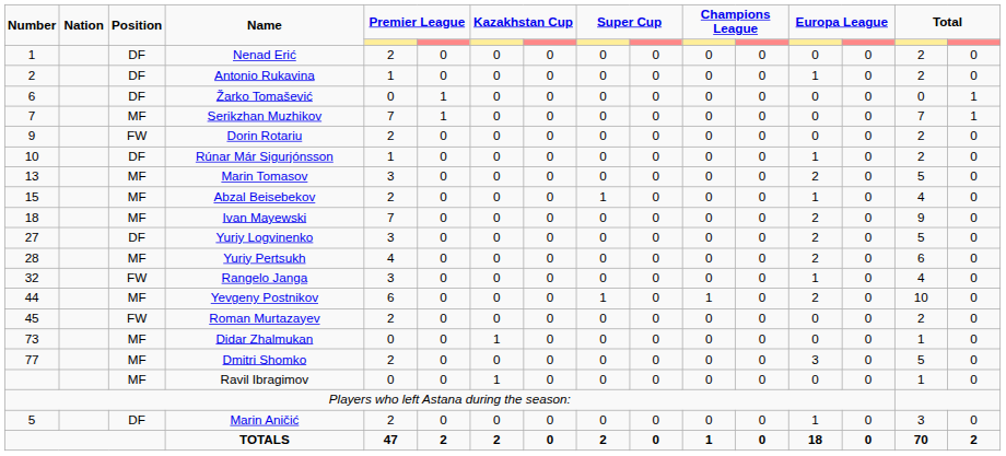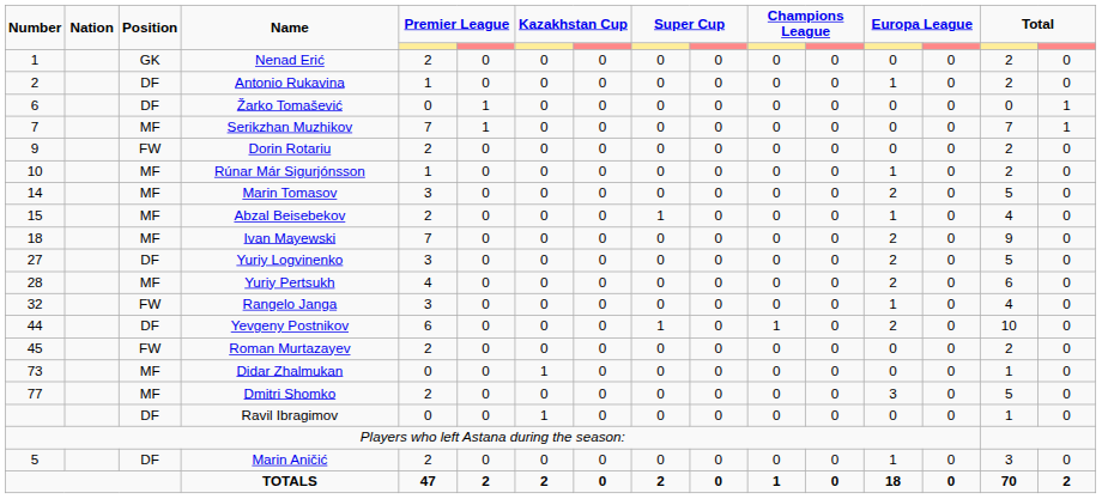 <table class="wikitable" style="text-align:center;">
 <tr>
 <td rowspan="2"  style="width:5%; text-align:center;"><strong>Number</strong></td>
 <td rowspan="2"  style="width:5%; text-align:center;"><strong>Nation</strong></td>
 <td rowspan="2"  style="width:5%; text-align:center;"><strong>Position</strong></td>
 <td rowspan="2"  style="width:20%; text-align:center;"><strong>Name</strong></td>
 <td colspan="2" style="text-align:center;"><strong><a href='#'>Premier League</a></strong></td>
 <td colspan="2" style="text-align:center;"><strong><a href='#'>Kazakhstan Cup</a></strong></td>
 <td colspan="2" style="text-align:center;"><strong><a href='#'>Super Cup</a></strong></td>
 <td colspan="2" style="text-align:center;"><strong><a href='#'>Champions League</a></strong></td>
 <td colspan="2" style="text-align:center;"><strong><a href='#'>Europa League</a></strong></td>
 <td colspan="2" style="text-align:center;"><strong>Total</strong></td>
 </tr>
 <tr>
 <th style="width:60px; background:#fe9;"></th>
 <th style="width:60px; background:#ff8888;"></th>
 <th style="width:60px; background:#fe9;"></th>
 <th style="width:60px; background:#ff8888;"></th>
 <th style="width:60px; background:#fe9;"></th>
 <th style="width:60px; background:#ff8888;"></th>
 <th style="width:60px; background:#fe9;"></th>
 <th style="width:60px; background:#ff8888;"></th>
 <th style="width:60px; background:#fe9;"></th>
 <th style="width:60px; background:#ff8888;"></th>
 <th style="width:60px; background:#fe9;"></th>
 <th style="width:60px; background:#ff8888;"></th>
 </tr>
 <tr>
 <td>1</td>
 <td></td>
-<td>DF</td>
+<td>GK</td>
 <td><a href='#'>Nenad Erić</a></td>
 <td>2</td>
 <td>0</td>
 <td>0</td>
 <td>0</td>
 <td>0</td>
 <td>0</td>
 <td>0</td>
 <td>0</td>
 <td>0</td>
 <td>0</td>
 <td>2</td>
 <td>0</td>
 </tr>
 <tr>
 <td>2</td>
 <td></td>
 <td>DF</td>
 <td><a href='#'>Antonio Rukavina</a></td>
 <td>1</td>
 <td>0</td>
 <td>0</td>
 <td>0</td>
 <td>0</td>
 <td>0</td>
 <td>0</td>
 <td>0</td>
 <td>1</td>
 <td>0</td>
 <td>2</td>
 <td>0</td>
 </tr>
 <tr>
 <td>6</td>
 <td></td>
 <td>DF</td>
 <td><a href='#'>Žarko Tomašević</a></td>
 <td>0</td>
 <td>1</td>
 <td>0</td>
 <td>0</td>
 <td>0</td>
 <td>0</td>
 <td>0</td>
 <td>0</td>
 <td>0</td>
 <td>0</td>
 <td>0</td>
 <td>1</td>
 </tr>
 <tr>
 <td>7</td>
 <td></td>
 <td>MF</td>
 <td><a href='#'>Serikzhan Muzhikov</a></td>
 <td>7</td>
 <td>1</td>
 <td>0</td>
 <td>0</td>
 <td>0</td>
 <td>0</td>
 <td>0</td>
 <td>0</td>
 <td>0</td>
 <td>0</td>
 <td>7</td>
 <td>1</td>
 </tr>
 <tr>
 <td>9</td>
 <td></td>
 <td>FW</td>
 <td><a href='#'>Dorin Rotariu</a></td>
 <td>2</td>
 <td>0</td>
 <td>0</td>
 <td>0</td>
 <td>0</td>
 <td>0</td>
 <td>0</td>
 <td>0</td>
 <td>0</td>
 <td>0</td>
 <td>2</td>
 <td>0</td>
 </tr>
 <tr>
 <td>10</td>
 <td></td>
-<td>DF</td>
+<td>MF</td>
 <td><a href='#'>Rúnar Már Sigurjónsson</a></td>
 <td>1</td>
 <td>0</td>
 <td>0</td>
 <td>0</td>
 <td>0</td>
 <td>0</td>
 <td>0</td>
 <td>0</td>
 <td>1</td>
 <td>0</td>
 <td>2</td>
 <td>0</td>
 </tr>
 <tr>
-<td>13</td>
+<td>14</td>
 <td></td>
 <td>MF</td>
 <td><a href='#'>Marin Tomasov</a></td>
 <td>3</td>
 <td>0</td>
 <td>0</td>
 <td>0</td>
 <td>0</td>
 <td>0</td>
 <td>0</td>
 <td>0</td>
 <td>2</td>
 <td>0</td>
 <td>5</td>
 <td>0</td>
 </tr>
 <tr>
 <td>15</td>
 <td></td>
 <td>MF</td>
 <td><a href='#'>Abzal Beisebekov</a></td>
 <td>2</td>
 <td>0</td>
 <td>0</td>
 <td>0</td>
 <td>1</td>
 <td>0</td>
 <td>0</td>
 <td>0</td>
 <td>1</td>
 <td>0</td>
 <td>4</td>
 <td>0</td>
 </tr>
 <tr>
 <td>18</td>
 <td></td>
 <td>MF</td>
 <td><a href='#'>Ivan Mayewski</a></td>
 <td>7</td>
 <td>0</td>
 <td>0</td>
 <td>0</td>
 <td>0</td>
 <td>0</td>
 <td>0</td>
 <td>0</td>
 <td>2</td>
 <td>0</td>
 <td>9</td>
 <td>0</td>
 </tr>
 <tr>
 <td>27</td>
 <td></td>
 <td>DF</td>
 <td><a href='#'>Yuriy Logvinenko</a></td>
 <td>3</td>
 <td>0</td>
 <td>0</td>
 <td>0</td>
 <td>0</td>
 <td>0</td>
 <td>0</td>
 <td>0</td>
 <td>2</td>
 <td>0</td>
 <td>5</td>
 <td>0</td>
 </tr>
 <tr>
 <td>28</td>
 <td></td>
 <td>MF</td>
 <td><a href='#'>Yuriy Pertsukh</a></td>
 <td>4</td>
 <td>0</td>
 <td>0</td>
 <td>0</td>
 <td>0</td>
 <td>0</td>
 <td>0</td>
 <td>0</td>
 <td>2</td>
 <td>0</td>
 <td>6</td>
 <td>0</td>
 </tr>
 <tr>
 <td>32</td>
 <td></td>
 <td>FW</td>
 <td><a href='#'>Rangelo Janga</a></td>
 <td>3</td>
 <td>0</td>
 <td>0</td>
 <td>0</td>
 <td>0</td>
 <td>0</td>
 <td>0</td>
 <td>0</td>
 <td>1</td>
 <td>0</td>
 <td>4</td>
 <td>0</td>
 </tr>
 <tr>
 <td>44</td>
 <td></td>
-<td>MF</td>
+<td>DF</td>
 <td><a href='#'>Yevgeny Postnikov</a></td>
 <td>6</td>
 <td>0</td>
 <td>0</td>
 <td>0</td>
 <td>1</td>
 <td>0</td>
 <td>1</td>
 <td>0</td>
 <td>2</td>
 <td>0</td>
 <td>10</td>
 <td>0</td>
 </tr>
 <tr>
 <td>45</td>
 <td></td>
 <td>FW</td>
 <td><a href='#'>Roman Murtazayev</a></td>
 <td>2</td>
 <td>0</td>
 <td>0</td>
 <td>0</td>
 <td>0</td>
 <td>0</td>
 <td>0</td>
 <td>0</td>
 <td>0</td>
 <td>0</td>
 <td>2</td>
 <td>0</td>
 </tr>
 <tr>
 <td>73</td>
 <td></td>
 <td>MF</td>
 <td><a href='#'>Didar Zhalmukan</a></td>
 <td>0</td>
 <td>0</td>
 <td>1</td>
 <td>0</td>
 <td>0</td>
 <td>0</td>
 <td>0</td>
 <td>0</td>
 <td>0</td>
 <td>0</td>
 <td>1</td>
 <td>0</td>
 </tr>
 <tr>
 <td>77</td>
 <td></td>
 <td>MF</td>
 <td><a href='#'>Dmitri Shomko</a></td>
 <td>2</td>
 <td>0</td>
 <td>0</td>
 <td>0</td>
 <td>0</td>
 <td>0</td>
 <td>0</td>
 <td>0</td>
 <td>3</td>
 <td>0</td>
 <td>5</td>
 <td>0</td>
 </tr>
 <tr>
 <td></td>
 <td></td>
-<td>MF</td>
+<td>DF</td>
 <td>Ravil Ibragimov</td>
 <td>0</td>
 <td>0</td>
 <td>1</td>
 <td>0</td>
 <td>0</td>
 <td>0</td>
 <td>0</td>
 <td>0</td>
 <td>0</td>
 <td>0</td>
 <td>1</td>
 <td>0</td>
 </tr>
 <tr>
 <td colspan="14"><em>Players who left Astana during the season:</em></td>
 </tr>
 <tr>
 <td>5</td>
 <td></td>
 <td>DF</td>
 <td><a href='#'>Marin Aničić</a></td>
 <td>2</td>
 <td>0</td>
 <td>0</td>
 <td>0</td>
 <td>0</td>
 <td>0</td>
 <td>0</td>
 <td>0</td>
 <td>1</td>
 <td>0</td>
 <td>3</td>
 <td>0</td>
 </tr>
 <tr>
 <td colspan="3"></td>
 <td><strong>TOTALS</strong></td>
 <td><strong>47</strong></td>
 <td><strong>2</strong></td>
 <td><strong>2</strong></td>
 <td><strong>0</strong></td>
 <td><strong>2</strong></td>
 <td><strong>0</strong></td>
 <td><strong>1</strong></td>
 <td><strong>0</strong></td>
 <td><strong>18</strong></td>
 <td><strong>0</strong></td>
 <td><strong>70</strong></td>
 <td><strong>2</strong></td>
 </tr>
 </table>
